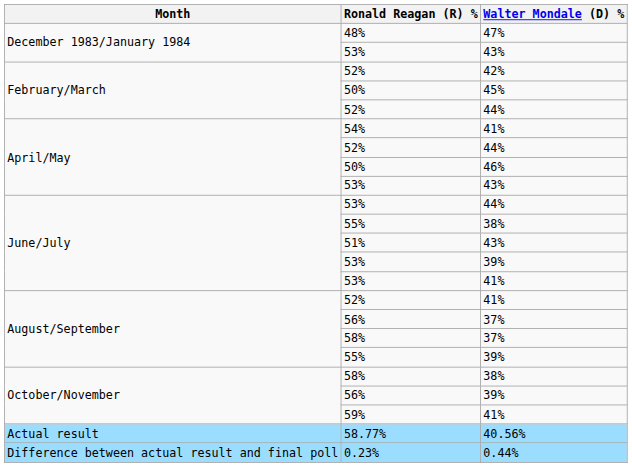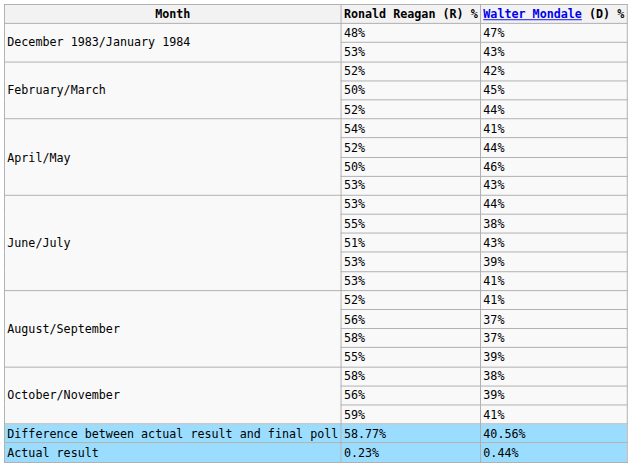 <table class="wikitable">
 <tr>
 <th>Month</th>
 <th>Ronald Reagan (R) %</th>
 <th><a href='#'>Walter Mondale</a> (D) %</th>
 </tr>
 <tr>
 <td rowspan="2">December 1983/January 1984</td>
 <td>48%</td>
 <td>47%</td>
 </tr>
 <tr>
 <td>53%</td>
 <td>43%</td>
 </tr>
 <tr>
 <td rowspan="3">February/March</td>
 <td>52%</td>
 <td>42%</td>
 </tr>
 <tr>
 <td>50%</td>
 <td>45%</td>
 </tr>
 <tr>
 <td>52%</td>
 <td>44%</td>
 </tr>
 <tr>
 <td rowspan="4">April/May</td>
 <td>54%</td>
 <td>41%</td>
 </tr>
 <tr>
 <td>52%</td>
 <td>44%</td>
 </tr>
 <tr>
 <td>50%</td>
 <td>46%</td>
 </tr>
 <tr>
 <td>53%</td>
 <td>43%</td>
 </tr>
 <tr>
 <td rowspan="5">June/July</td>
 <td>53%</td>
 <td>44%</td>
 </tr>
 <tr>
 <td>55%</td>
 <td>38%</td>
 </tr>
 <tr>
 <td>51%</td>
 <td>43%</td>
 </tr>
 <tr>
 <td>53%</td>
 <td>39%</td>
 </tr>
 <tr>
 <td>53%</td>
 <td>41%</td>
 </tr>
 <tr>
 <td rowspan="4">August/September</td>
 <td>52%</td>
 <td>41%</td>
 </tr>
 <tr>
 <td>56%</td>
 <td>37%</td>
 </tr>
 <tr>
 <td>58%</td>
 <td>37%</td>
 </tr>
 <tr>
 <td>55%</td>
 <td>39%</td>
 </tr>
 <tr>
 <td rowspan="3">October/November</td>
 <td>58%</td>
 <td>38%</td>
 </tr>
 <tr>
 <td>56%</td>
 <td>39%</td>
 </tr>
 <tr>
 <td>59%</td>
 <td>41%</td>
 </tr>
 <tr style="background:#9bddff;">
-<td>Actual result</td>
+<td>Difference between actual result and final poll</td>
 <td>58.77%</td>
 <td>40.56%</td>
 </tr>
 <tr style="background:#9bddff;">
-<td>Difference between actual result and final poll</td>
+<td>Actual result</td>
 <td>0.23%</td>
 <td>0.44%</td>
 </tr>
 </table>
